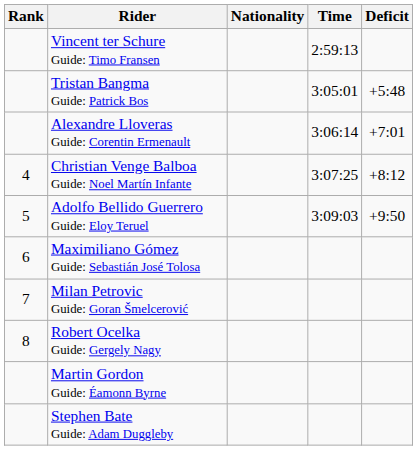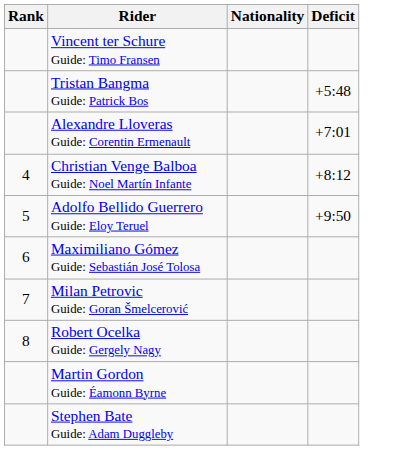 <table class="wikitable sortable" style="text-align:center">
 <tr>
 <th width=20>Rank</th>
 <th width=180>Rider</th>
 <th>Nationality</th>
-<th>Time</th>
 <th>Deficit</th>
 </tr>
 <tr>
 <td></td>
 <td align=left><a href='#'>Vincent ter Schure</a><br><small>Guide: <a href='#'>Timo Fransen</a></small></td>
 <td align=left></td>
-<td>2:59:13</td>
 <td></td>
 </tr>
 <tr>
 <td></td>
 <td align=left><a href='#'>Tristan Bangma</a><br><small>Guide: <a href='#'>Patrick Bos</a></small></td>
 <td align=left></td>
-<td>3:05:01</td>
 <td>+5:48</td>
 </tr>
 <tr>
 <td></td>
 <td align=left><a href='#'>Alexandre Lloveras</a><br><small>Guide: <a href='#'>Corentin Ermenault</a></small></td>
 <td align=left></td>
-<td>3:06:14</td>
 <td>+7:01</td>
 </tr>
 <tr>
 <td>4</td>
 <td align=left><a href='#'>Christian Venge Balboa</a><br><small>Guide: <a href='#'>Noel Martín Infante</a></small></td>
 <td align=left></td>
-<td>3:07:25</td>
 <td>+8:12</td>
 </tr>
 <tr>
 <td>5</td>
 <td align=left><a href='#'>Adolfo Bellido Guerrero</a><br><small>Guide: <a href='#'>Eloy Teruel</a></small></td>
 <td align=left></td>
-<td>3:09:03</td>
 <td>+9:50</td>
 </tr>
 <tr>
 <td>6</td>
 <td align=left><a href='#'>Maximiliano Gómez</a><br><small>Guide: <a href='#'>Sebastián José Tolosa</a></small></td>
 <td align=left></td>
 <td></td>
-<td></td>
 </tr>
 <tr>
 <td>7</td>
 <td align=left><a href='#'>Milan Petrovic</a><br><small>Guide: <a href='#'>Goran Šmelcerović</a></small></td>
 <td align=left></td>
-<td></td>
 <td></td>
 </tr>
 <tr>
 <td>8</td>
 <td align=left><a href='#'>Robert Ocelka</a><br><small>Guide: <a href='#'>Gergely Nagy</a></small></td>
 <td align=left></td>
 <td></td>
-<td></td>
 </tr>
 <tr>
 <td></td>
 <td align=left><a href='#'>Martin Gordon</a><br><small>Guide: <a href='#'>Éamonn Byrne</a></small></td>
 <td align=left></td>
-<td></td>
 <td></td>
 </tr>
 <tr>
 <td></td>
 <td align=left><a href='#'>Stephen Bate</a><br><small>Guide: <a href='#'>Adam Duggleby</a></small></td>
 <td align=left></td>
 <td></td>
-<td></td>
 </tr>
 </table>
